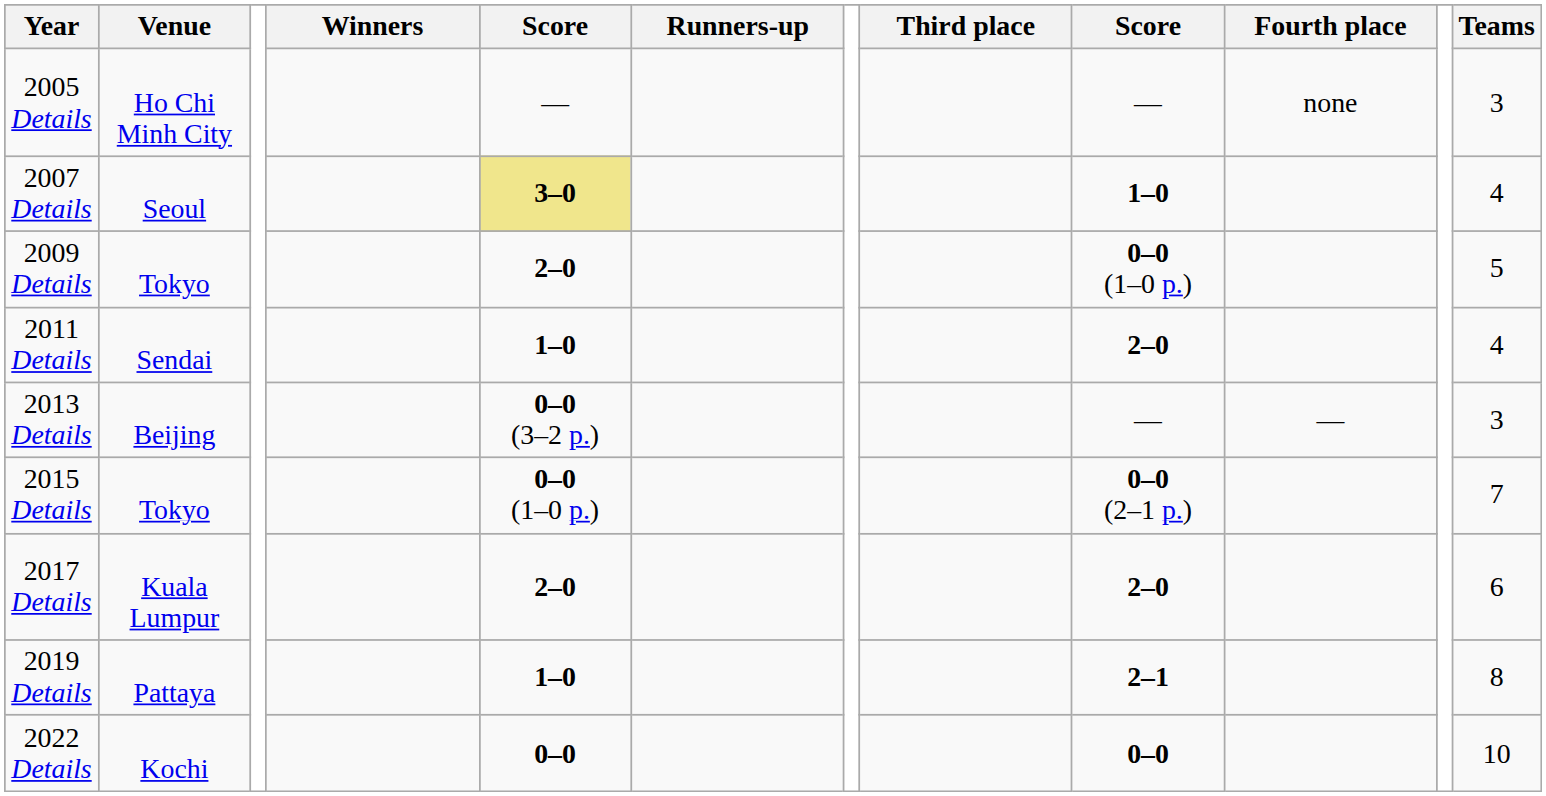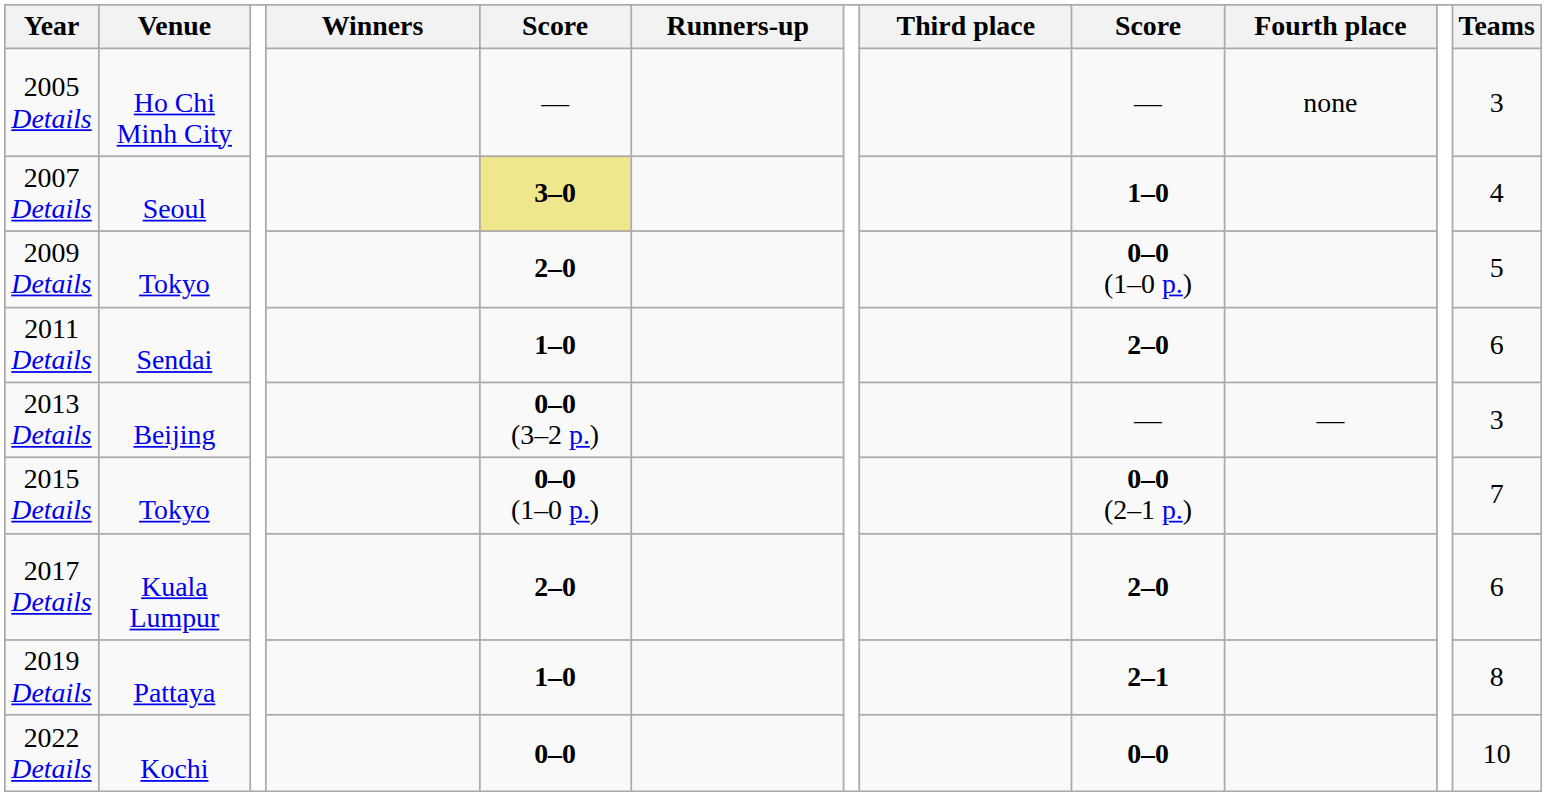 <table class="wikitable" style="text-align:center; width:100%">
 <tr>
 <th width=5%>Year</th>
 <th width=10%>Venue</th>
 <th rowspan="14" style="width:1%; background:#fff;"></th>
 <th width=14%>Winners</th>
 <th width=10%>Score</th>
 <th width=14%>Runners-up</th>
 <th rowspan="14" style="width:1%; background:#fff;"></th>
 <th width=14%>Third place</th>
 <th width=10%>Score</th>
 <th width=14%>Fourth place</th>
 <th rowspan="22" style="width:1%;background:#fff"></th>
 <th width=4%>Teams</th>
 </tr>
 <tr>
 <td>2005 <br> <em><a href='#'>Details</a></em></td>
 <td> <br> <a href='#'>Ho Chi Minh City</a></td>
 <td></td>
 <td>— </td>
 <td></td>
 <td></td>
 <td>—</td>
 <td>none</td>
 <td>3</td>
 </tr>
 <tr>
 <td>2007 <br> <em><a href='#'>Details</a></em></td>
 <td> <br> <a href='#'>Seoul</a></td>
 <td></td>
 <td style="background: khaki;"><strong>3–0</strong></td>
 <td></td>
 <td></td>
 <td><strong>1–0</strong></td>
 <td></td>
 <td>4</td>
 </tr>
 <tr>
 <td>2009 <br> <em><a href='#'>Details</a></em></td>
 <td> <br> <a href='#'>Tokyo</a></td>
 <td></td>
 <td><strong>2–0</strong></td>
 <td></td>
 <td></td>
 <td><strong>0–0</strong> <br>(1–0 <a href='#'>p.</a>)</td>
 <td></td>
 <td>5</td>
 </tr>
 <tr>
 <td>2011 <br> <em><a href='#'>Details</a></em></td>
 <td> <br> <a href='#'>Sendai</a></td>
 <td></td>
 <td><strong>1–0</strong></td>
 <td></td>
 <td></td>
 <td><strong>2–0</strong></td>
 <td></td>
-<td>4</td>
+<td>6</td>
 </tr>
 <tr>
 <td>2013 <br> <em><a href='#'>Details</a></em></td>
 <td> <br> <a href='#'>Beijing</a></td>
 <td></td>
 <td><strong>0–0</strong> <br>(3–2 <a href='#'>p.</a>)</td>
 <td></td>
 <td></td>
 <td>— </td>
 <td>—</td>
 <td>3</td>
 </tr>
 <tr>
 <td>2015 <br> <em><a href='#'>Details</a></em></td>
 <td> <br> <a href='#'>Tokyo</a></td>
 <td></td>
 <td><strong>0–0</strong>  <br>(1–0 <a href='#'>p.</a>)</td>
 <td></td>
 <td></td>
 <td><strong>0–0</strong> <br>(2–1 <a href='#'>p.</a>)</td>
 <td></td>
 <td>7</td>
 </tr>
 <tr>
 <td>2017 <br> <em><a href='#'>Details</a></em></td>
 <td> <br> <a href='#'>Kuala Lumpur</a></td>
 <td></td>
 <td><strong>2–0</strong></td>
 <td></td>
 <td></td>
 <td><strong>2–0</strong></td>
 <td></td>
 <td>6</td>
 </tr>
 <tr>
 <td>2019 <br> <em><a href='#'>Details</a></em></td>
 <td> <br> <a href='#'>Pattaya</a></td>
 <td></td>
 <td><strong>1–0</strong></td>
 <td></td>
 <td></td>
 <td><strong>2–1</strong></td>
 <td></td>
 <td>8</td>
 </tr>
 <tr>
 <td>2022 <br> <em><a href='#'>Details</a></em></td>
 <td> <br> <a href='#'>Kochi</a></td>
 <td></td>
 <td><strong>0–0</strong></td>
 <td></td>
 <td></td>
 <td><strong>0–0</strong></td>
 <td></td>
 <td>10</td>
 </tr>
 </table>
